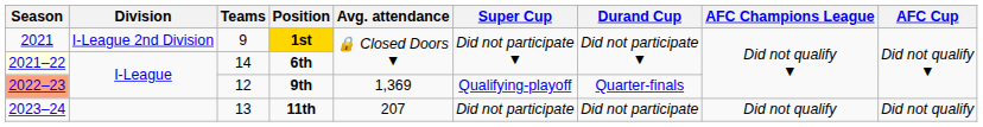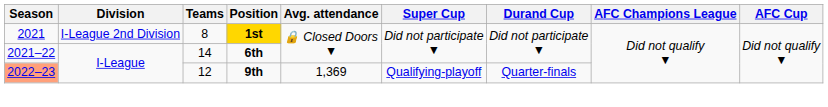 <table class="wikitable" style="text-align: center;">
 <tr>
 <th>Season</th>
 <th>Division</th>
 <th>Teams</th>
 <th>Position</th>
 <th>Avg. attendance</th>
 <th><a href='#'>Super Cup</a></th>
 <th><a href='#'>Durand Cup</a></th>
 <th><a href='#'>AFC Champions League</a></th>
 <th><a href='#'>AFC Cup</a></th>
 </tr>
 <tr>
 <td><a href='#'>2021</a></td>
 <td><a href='#'>I-League 2nd Division</a></td>
-<td>9</td>
+<td>8</td>
 <td bgcolor="gold"><strong>1st</strong></td>
 <td rowspan="2"><em>🔒 Closed Doors</em><br>▼</td>
 <td rowspan="2"><em>Did not participate</em><br>▼</td>
 <td rowspan="2"><em>Did not participate</em><br>▼</td>
 <td rowspan="3"><em>Did not qualify</em><br>▼</td>
 <td rowspan="3"><em>Did not qualify</em><br>▼</td>
 </tr>
 <tr>
-<td style="background: lightyellow;"><a href='#'>2021–22</a></td>
+<td><a href='#'>2021–22</a></td>
 <td rowspan="2"><a href='#'>I-League</a></td>
 <td>14</td>
 <td><strong>6th</strong></td>
 </tr>
 <tr>
 <td style="background: lightsalmon;"><a href='#'>2022–23</a></td>
 <td>12</td>
 <td><strong>9th</strong></td>
 <td>1,369</td>
 <td><a href='#'>Qualifying-playoff</a></td>
 <td><a href='#'>Quarter-finals</a></td>
 </tr>
-<tr>
-<td><a href='#'>2023–24</a></td>
-<td></td>
-<td>13</td>
-<td><strong>11th</strong></td>
-<td>207</td>
-<td><em>Did not participate</em></td>
-<td><em>Did not participate</em></td>
-<td><em>Did not qualify</em></td>
-<td><em>Did not qualify</em></td>
-</tr>
 </table>
